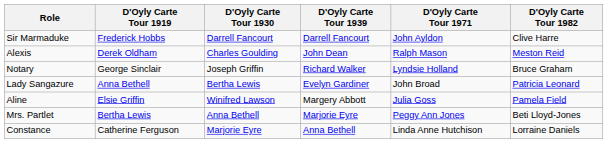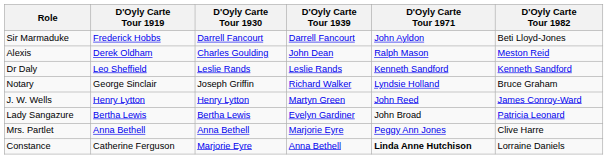 <table Class="wikitable" style="width:65em; font-size:90%; line-height:1.2">
 <tr>
 <th>Role</th>
 <th>D'Oyly Carte<br>Tour 1919</th>
 <th>D'Oyly Carte<br>Tour 1930</th>
 <th>D'Oyly Carte<br>Tour 1939</th>
 <th>D'Oyly Carte<br>Tour 1971</th>
 <th>D'Oyly Carte<br>Tour 1982</th>
 </tr>
 <tr>
 <td>Sir Marmaduke</td>
 <td><a href='#'>Frederick Hobbs</a></td>
 <td><a href='#'>Darrell Fancourt</a></td>
 <td><a href='#'>Darrell Fancourt</a></td>
 <td><a href='#'>John Ayldon</a></td>
-<td>Clive Harre</td>
+<td>Beti Lloyd-Jones</td>
 </tr>
 <tr>
 <td>Alexis</td>
 <td><a href='#'>Derek Oldham</a></td>
 <td><a href='#'>Charles Goulding</a></td>
 <td><a href='#'>John Dean</a></td>
 <td><a href='#'>Ralph Mason</a></td>
 <td><a href='#'>Meston Reid</a></td>
 </tr>
 <tr>
+<td>Dr Daly</td>
+<td><a href='#'>Leo Sheffield</a></td>
+<td><a href='#'>Leslie Rands</a></td>
+<td><a href='#'>Leslie Rands</a></td>
+<td><a href='#'>Kenneth Sandford</a></td>
+<td><a href='#'>Kenneth Sandford</a></td>
+</tr>
+<tr>
 <td>Notary</td>
 <td>George Sinclair</td>
 <td>Joseph Griffin</td>
 <td><a href='#'>Richard Walker</a></td>
 <td><a href='#'>Lyndsie Holland</a></td>
 <td>Bruce Graham</td>
 </tr>
 <tr>
+<td>J. W. Wells</td>
+<td><a href='#'>Henry Lytton</a></td>
+<td><a href='#'>Henry Lytton</a></td>
+<td><a href='#'>Martyn Green</a></td>
+<td><a href='#'>John Reed</a></td>
+<td><a href='#'>James Conroy-Ward</a></td>
+</tr>
+<tr>
 <td>Lady Sangazure</td>
-<td><a href='#'>Anna Bethell</a></td>
+<td><a href='#'>Bertha Lewis</a></td>
 <td><a href='#'>Bertha Lewis</a></td>
 <td><a href='#'>Evelyn Gardiner</a></td>
 <td>John Broad</td>
 <td><a href='#'>Patricia Leonard</a></td>
 </tr>
 <tr>
-<td>Aline</td>
-<td><a href='#'>Elsie Griffin</a></td>
-<td><a href='#'>Winifred Lawson</a></td>
-<td>Margery Abbott</td>
-<td><a href='#'>Julia Goss</a></td>
-<td><a href='#'>Pamela Field</a></td>
-</tr>
-<tr>
 <td>Mrs. Partlet</td>
-<td><a href='#'>Bertha Lewis</a></td>
+<td><a href='#'>Anna Bethell</a></td>
 <td><a href='#'>Anna Bethell</a></td>
 <td><a href='#'>Marjorie Eyre</a></td>
 <td><a href='#'>Peggy Ann Jones</a></td>
-<td>Beti Lloyd-Jones</td>
+<td>Clive Harre</td>
 </tr>
 <tr>
 <td>Constance</td>
 <td>Catherine Ferguson</td>
 <td><a href='#'>Marjorie Eyre</a></td>
 <td><a href='#'>Anna Bethell</a></td>
-<td>Linda Anne Hutchison</td>
+<td><strong>Linda Anne Hutchison</strong></td>
 <td>Lorraine Daniels</td>
 </tr>
 </table>
